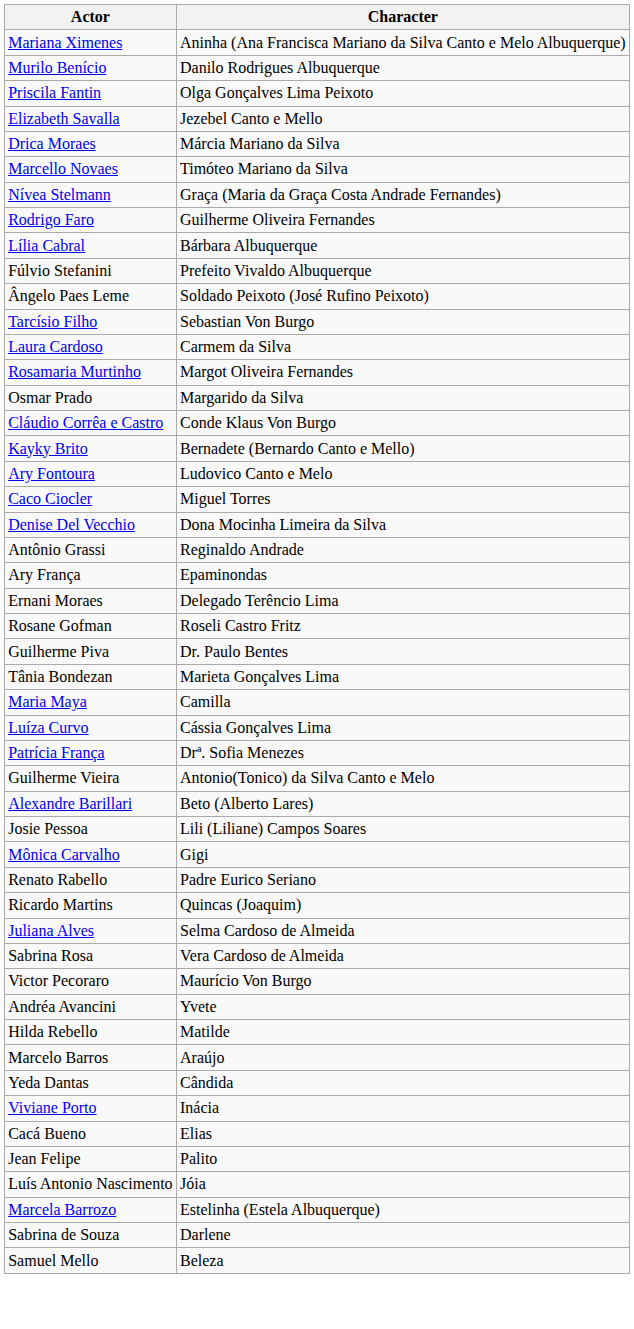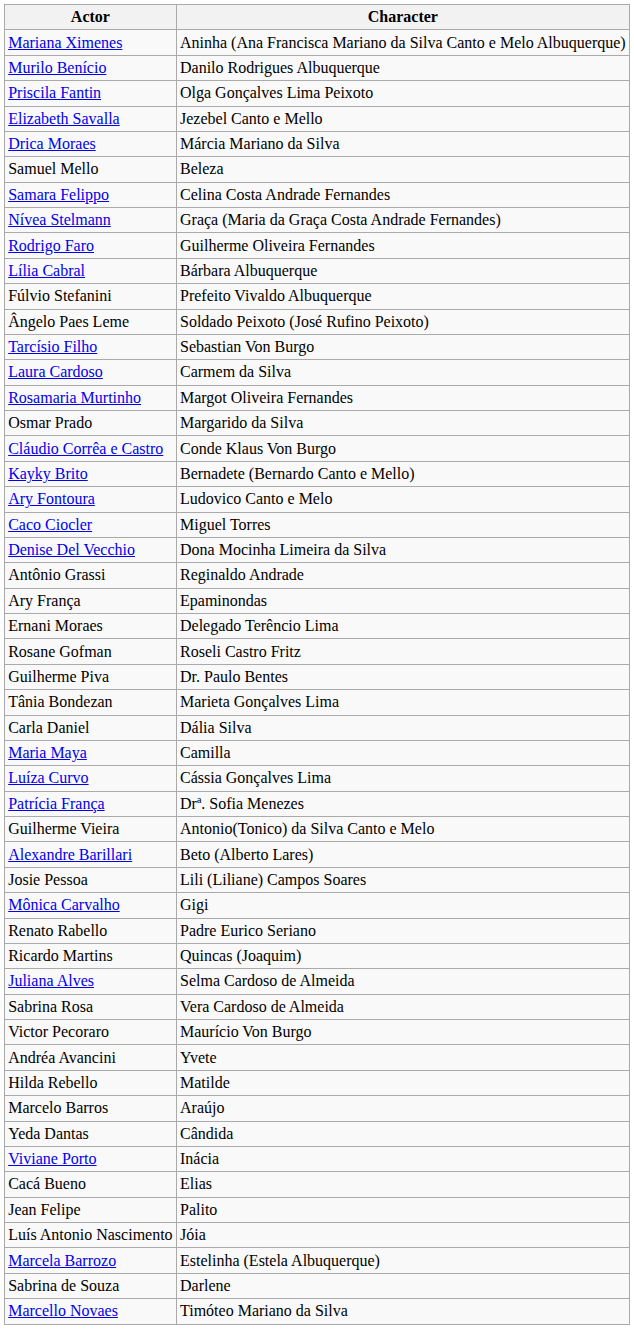 <table class="wikitable sortable">
 <tr>
 <th>Actor</th>
 <th>Character</th>
 </tr>
 <tr>
 <td><a href='#'>Mariana Ximenes</a></td>
 <td>Aninha (Ana Francisca Mariano da Silva Canto e Melo Albuquerque)</td>
 </tr>
 <tr>
 <td><a href='#'>Murilo Benício</a></td>
 <td>Danilo Rodrigues Albuquerque</td>
 </tr>
 <tr>
 <td><a href='#'>Priscila Fantin</a></td>
 <td>Olga Gonçalves Lima Peixoto</td>
 </tr>
 <tr>
 <td><a href='#'>Elizabeth Savalla</a></td>
 <td>Jezebel Canto e Mello</td>
 </tr>
 <tr>
 <td><a href='#'>Drica Moraes</a></td>
 <td>Márcia Mariano da Silva</td>
 </tr>
 <tr>
-<td><a href='#'>Marcello Novaes</a></td>
-<td>Timóteo Mariano da Silva</td>
+<td>Samuel Mello</td>
+<td>Beleza</td>
+</tr>
+<tr>
+<td><a href='#'>Samara Felippo</a></td>
+<td>Celina Costa Andrade Fernandes</td>
 </tr>
 <tr>
 <td><a href='#'>Nívea Stelmann</a></td>
 <td>Graça (Maria da Graça Costa Andrade Fernandes)</td>
 </tr>
 <tr>
 <td><a href='#'>Rodrigo Faro</a></td>
 <td>Guilherme Oliveira Fernandes</td>
 </tr>
 <tr>
 <td><a href='#'>Lília Cabral</a></td>
 <td>Bárbara Albuquerque</td>
 </tr>
 <tr>
 <td>Fúlvio Stefanini</td>
 <td>Prefeito Vivaldo Albuquerque</td>
 </tr>
 <tr>
 <td>Ângelo Paes Leme</td>
 <td>Soldado Peixoto (José Rufino Peixoto)</td>
 </tr>
 <tr>
 <td><a href='#'>Tarcísio Filho</a></td>
 <td>Sebastian Von Burgo</td>
 </tr>
 <tr>
 <td><a href='#'>Laura Cardoso</a></td>
 <td>Carmem da Silva</td>
 </tr>
 <tr>
 <td><a href='#'>Rosamaria Murtinho</a></td>
 <td>Margot Oliveira Fernandes</td>
 </tr>
 <tr>
 <td>Osmar Prado</td>
 <td>Margarido da Silva</td>
 </tr>
 <tr>
 <td><a href='#'>Cláudio Corrêa e Castro</a></td>
 <td>Conde Klaus Von Burgo</td>
 </tr>
 <tr>
 <td><a href='#'>Kayky Brito</a></td>
 <td>Bernadete (Bernardo Canto e Mello)</td>
 </tr>
 <tr>
 <td><a href='#'>Ary Fontoura</a></td>
 <td>Ludovico Canto e Melo</td>
 </tr>
 <tr>
 <td><a href='#'>Caco Ciocler</a></td>
 <td>Miguel Torres</td>
 </tr>
 <tr>
 <td><a href='#'>Denise Del Vecchio</a></td>
 <td>Dona Mocinha Limeira da Silva</td>
 </tr>
 <tr>
 <td>Antônio Grassi</td>
 <td>Reginaldo Andrade</td>
 </tr>
 <tr>
 <td>Ary França</td>
 <td>Epaminondas</td>
 </tr>
 <tr>
 <td>Ernani Moraes</td>
 <td>Delegado Terêncio Lima</td>
 </tr>
 <tr>
 <td>Rosane Gofman</td>
 <td>Roseli Castro Fritz</td>
 </tr>
 <tr>
 <td>Guilherme Piva</td>
 <td>Dr. Paulo Bentes</td>
 </tr>
 <tr>
 <td>Tânia Bondezan</td>
 <td>Marieta Gonçalves Lima</td>
+</tr>
+<tr>
+<td>Carla Daniel</td>
+<td>Dália Silva</td>
 </tr>
 <tr>
 <td><a href='#'>Maria Maya</a></td>
 <td>Camilla</td>
 </tr>
 <tr>
 <td><a href='#'>Luíza Curvo</a></td>
 <td>Cássia Gonçalves Lima</td>
 </tr>
 <tr>
 <td><a href='#'>Patrícia França</a></td>
 <td>Drª. Sofia Menezes</td>
 </tr>
 <tr>
 <td>Guilherme Vieira</td>
 <td>Antonio(Tonico) da Silva Canto e Melo</td>
 </tr>
 <tr>
 <td><a href='#'>Alexandre Barillari</a></td>
 <td>Beto (Alberto Lares)</td>
 </tr>
 <tr>
 <td>Josie Pessoa</td>
 <td>Lili (Liliane) Campos Soares</td>
 </tr>
 <tr>
 <td><a href='#'>Mônica Carvalho</a></td>
 <td>Gigi</td>
 </tr>
 <tr>
 <td>Renato Rabello</td>
 <td>Padre Eurico Seriano</td>
 </tr>
 <tr>
 <td>Ricardo Martins</td>
 <td>Quincas (Joaquim)</td>
 </tr>
 <tr>
 <td><a href='#'>Juliana Alves</a></td>
 <td>Selma Cardoso de Almeida</td>
 </tr>
 <tr>
 <td>Sabrina Rosa</td>
 <td>Vera Cardoso de Almeida</td>
 </tr>
 <tr>
 <td>Victor Pecoraro</td>
 <td>Maurício Von Burgo</td>
 </tr>
 <tr>
 <td>Andréa Avancini</td>
 <td>Yvete</td>
 </tr>
 <tr>
 <td>Hilda Rebello</td>
 <td>Matilde</td>
 </tr>
 <tr>
 <td>Marcelo Barros</td>
 <td>Araújo</td>
 </tr>
 <tr>
 <td>Yeda Dantas</td>
 <td>Cândida</td>
 </tr>
 <tr>
 <td><a href='#'>Viviane Porto</a></td>
 <td>Inácia</td>
 </tr>
 <tr>
 <td>Cacá Bueno</td>
 <td>Elias</td>
 </tr>
 <tr>
 <td>Jean Felipe</td>
 <td>Palito</td>
 </tr>
 <tr>
 <td>Luís Antonio Nascimento</td>
 <td>Jóia</td>
 </tr>
 <tr>
 <td><a href='#'>Marcela Barrozo</a></td>
 <td>Estelinha (Estela Albuquerque)</td>
 </tr>
 <tr>
 <td>Sabrina de Souza</td>
 <td>Darlene</td>
 </tr>
 <tr>
-<td>Samuel Mello</td>
-<td>Beleza</td>
+<td><a href='#'>Marcello Novaes</a></td>
+<td>Timóteo Mariano da Silva</td>
 </tr>
 <tr>
 </tr>
 </table>
